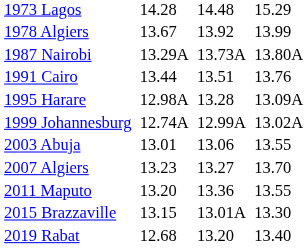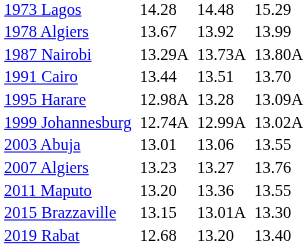 <table>
 <tr valign="top">
 <td><a href='#'>1973 Lagos</a><br></td>
 <td></td>
 <td>14.28</td>
 <td></td>
 <td>14.48</td>
 <td></td>
 <td>15.29</td>
 </tr>
 <tr valign="top">
 <td><a href='#'>1978 Algiers</a><br></td>
 <td></td>
 <td>13.67</td>
 <td></td>
 <td>13.92</td>
 <td></td>
 <td>13.99</td>
 </tr>
 <tr valign="top">
 <td><a href='#'>1987 Nairobi</a><br></td>
 <td></td>
 <td>13.29A</td>
 <td></td>
 <td>13.73A</td>
 <td></td>
 <td>13.80A</td>
 </tr>
 <tr valign="top">
 <td><a href='#'>1991 Cairo</a><br></td>
 <td></td>
 <td>13.44</td>
 <td></td>
 <td>13.51</td>
 <td></td>
-<td>13.76</td>
+<td>13.70</td>
 </tr>
 <tr valign="top">
 <td><a href='#'>1995 Harare</a><br></td>
 <td></td>
 <td>12.98A</td>
 <td></td>
 <td>13.28</td>
 <td></td>
 <td>13.09A</td>
 </tr>
 <tr valign="top">
 <td><a href='#'>1999 Johannesburg</a><br></td>
 <td></td>
 <td>12.74A</td>
 <td></td>
 <td>12.99A</td>
 <td></td>
 <td>13.02A</td>
 </tr>
 <tr valign="top">
 <td><a href='#'>2003 Abuja</a><br></td>
 <td></td>
 <td>13.01</td>
 <td></td>
 <td>13.06</td>
 <td></td>
 <td>13.55</td>
 </tr>
 <tr valign="top">
 <td><a href='#'>2007 Algiers</a><br></td>
 <td></td>
 <td>13.23</td>
 <td></td>
 <td>13.27</td>
 <td></td>
-<td>13.70</td>
+<td>13.76</td>
 </tr>
 <tr valign="top">
 <td><a href='#'>2011 Maputo</a><br></td>
 <td></td>
 <td>13.20</td>
 <td></td>
 <td>13.36</td>
 <td></td>
 <td>13.55</td>
 </tr>
 <tr valign="top">
 <td><a href='#'>2015 Brazzaville</a><br></td>
 <td></td>
 <td>13.15</td>
 <td></td>
 <td>13.01A</td>
 <td></td>
 <td>13.30</td>
 </tr>
 <tr valign="top">
 <td><a href='#'>2019 Rabat</a><br></td>
 <td></td>
 <td>12.68</td>
 <td></td>
 <td>13.20</td>
 <td></td>
 <td>13.40</td>
 </tr>
 </table>
